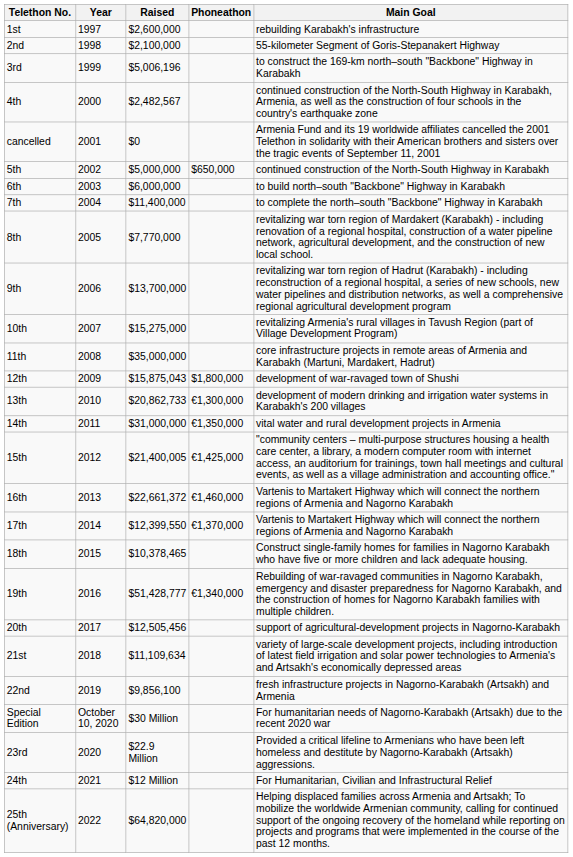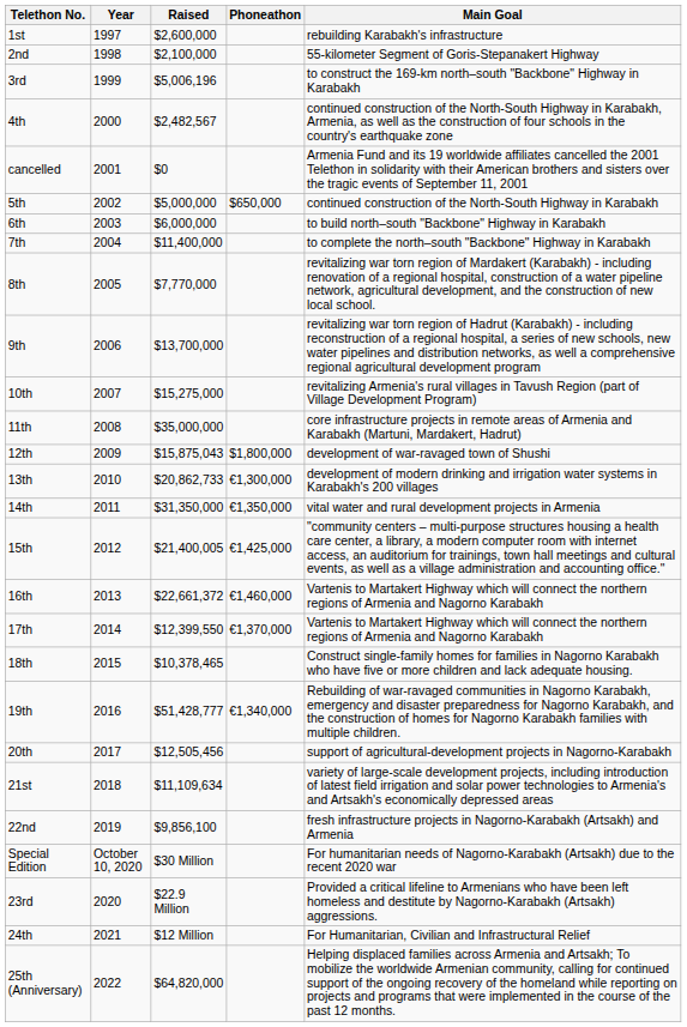 <table class="wikitable">
 <tr>
 <th>Telethon No.</th>
 <th>Year</th>
 <th>Raised</th>
 <th>Phoneathon</th>
 <th>Main Goal</th>
 </tr>
 <tr>
 <td>1st</td>
 <td>1997</td>
 <td>$2,600,000 </td>
 <td></td>
 <td>rebuilding Karabakh's infrastructure</td>
 </tr>
 <tr>
 <td>2nd</td>
 <td>1998</td>
 <td>$2,100,000 </td>
 <td></td>
 <td>55-kilometer Segment of Goris-Stepanakert Highway</td>
 </tr>
 <tr>
 <td>3rd</td>
 <td>1999</td>
 <td>$5,006,196</td>
 <td></td>
 <td>to construct the 169-km north–south "Backbone" Highway in Karabakh</td>
 </tr>
 <tr>
 <td>4th</td>
 <td>2000</td>
 <td>$2,482,567</td>
 <td></td>
 <td>continued construction of the North-South Highway in Karabakh, Armenia, as well as the construction of four schools in the country's earthquake zone</td>
 </tr>
 <tr>
 <td>cancelled</td>
 <td>2001</td>
 <td>$0 </td>
 <td></td>
 <td>Armenia Fund and its 19 worldwide affiliates cancelled the 2001 Telethon in solidarity with their American brothers and sisters over the tragic events of September 11, 2001</td>
 </tr>
 <tr>
 <td>5th</td>
 <td>2002</td>
 <td>$5,000,000</td>
 <td>$650,000</td>
 <td>continued construction of the North-South Highway in Karabakh</td>
 </tr>
 <tr>
 <td>6th</td>
 <td>2003</td>
 <td>$6,000,000</td>
 <td></td>
 <td>to build north–south "Backbone" Highway in Karabakh</td>
 </tr>
 <tr>
 <td>7th</td>
 <td>2004</td>
 <td>$11,400,000</td>
 <td></td>
 <td>to complete the north–south "Backbone" Highway in Karabakh</td>
 </tr>
 <tr>
 <td>8th</td>
 <td>2005</td>
 <td>$7,770,000</td>
 <td></td>
 <td>revitalizing war torn region of Mardakert (Karabakh) - including renovation of a regional hospital, construction of a water pipeline network, agricultural development, and the construction of new local school.</td>
 </tr>
 <tr>
 <td>9th</td>
 <td>2006</td>
 <td>$13,700,000</td>
 <td></td>
 <td>revitalizing war torn region of Hadrut (Karabakh) - including reconstruction of a regional hospital, a series of new schools, new water pipelines and distribution networks, as well a comprehensive regional agricultural development program</td>
 </tr>
 <tr>
 <td>10th</td>
 <td>2007</td>
 <td>$15,275,000</td>
 <td></td>
 <td>revitalizing Armenia's rural villages in Tavush Region (part of Village Development Program)</td>
 </tr>
 <tr>
 <td>11th</td>
 <td>2008</td>
 <td>$35,000,000</td>
 <td></td>
 <td>core infrastructure projects in remote areas of Armenia and Karabakh (Martuni, Mardakert, Hadrut)</td>
 </tr>
 <tr>
 <td>12th</td>
 <td>2009</td>
 <td>$15,875,043</td>
 <td>$1,800,000</td>
 <td>development of war-ravaged town of Shushi</td>
 </tr>
 <tr>
 <td>13th</td>
 <td>2010</td>
 <td>$20,862,733</td>
 <td>€1,300,000</td>
 <td>development of modern drinking and irrigation water systems in Karabakh's 200 villages</td>
 </tr>
 <tr>
 <td>14th</td>
 <td>2011</td>
-<td>$31,000,000</td>
+<td>$31,350,000</td>
 <td>€1,350,000</td>
 <td>vital water and rural development projects in Armenia</td>
 </tr>
 <tr>
 <td>15th</td>
 <td>2012</td>
 <td>$21,400,005</td>
 <td>€1,425,000</td>
 <td>"community centers – multi-purpose structures housing a health care center, a library, a modern computer room with internet access, an auditorium for trainings, town hall meetings and cultural events, as well as a village administration and accounting office."</td>
 </tr>
 <tr>
 <td>16th</td>
 <td>2013</td>
 <td>$22,661,372</td>
 <td>€1,460,000</td>
 <td>Vartenis to Martakert Highway which will connect the northern regions of Armenia and Nagorno Karabakh</td>
 </tr>
 <tr>
 <td>17th</td>
 <td>2014</td>
 <td>$12,399,550</td>
 <td>€1,370,000</td>
 <td>Vartenis to Martakert Highway which will connect the northern regions of Armenia and Nagorno Karabakh</td>
 </tr>
 <tr>
 <td>18th</td>
 <td>2015</td>
 <td>$10,378,465</td>
 <td></td>
 <td>Construct single-family homes for families in Nagorno Karabakh who have five or more children and lack adequate housing.</td>
 </tr>
 <tr>
 <td>19th</td>
 <td>2016</td>
 <td>$51,428,777</td>
 <td>€1,340,000</td>
 <td>Rebuilding of war-ravaged communities in Nagorno Karabakh, emergency and disaster preparedness for Nagorno Karabakh, and the construction of homes for Nagorno Karabakh families with multiple children.</td>
 </tr>
 <tr>
 <td>20th</td>
 <td>2017</td>
 <td>$12,505,456</td>
 <td></td>
 <td>support of agricultural-development projects in Nagorno-Karabakh</td>
 </tr>
 <tr>
 <td>21st</td>
 <td>2018</td>
 <td>$11,109,634</td>
 <td></td>
 <td>variety of large-scale development projects, including introduction of latest field irrigation and solar power technologies to Armenia's and Artsakh's economically depressed areas</td>
 </tr>
 <tr>
 <td>22nd</td>
 <td>2019</td>
 <td>$9,856,100</td>
 <td></td>
 <td>fresh infrastructure projects in Nagorno-Karabakh (Artsakh) and Armenia</td>
 </tr>
 <tr>
 <td>Special Edition</td>
 <td>October 10, 2020</td>
 <td>$30 Million</td>
 <td></td>
 <td>For humanitarian needs of Nagorno-Karabakh (Artsakh) due to the recent 2020 war</td>
 </tr>
 <tr>
 <td>23rd</td>
 <td>2020</td>
 <td>$22.9 Million</td>
 <td></td>
 <td>Provided a critical lifeline to Armenians who have been left homeless and destitute by Nagorno-Karabakh (Artsakh) aggressions.</td>
 </tr>
 <tr>
 <td>24th</td>
 <td>2021</td>
 <td>$12 Million</td>
 <td></td>
 <td>For Humanitarian, Civilian and Infrastructural Relief</td>
 </tr>
 <tr>
 <td>25th (Anniversary)</td>
 <td>2022</td>
 <td>$64,820,000</td>
 <td></td>
 <td>Helping displaced families across Armenia and Artsakh; To mobilize the worldwide Armenian community, calling for continued support of the ongoing recovery of the homeland while reporting on projects and programs that were implemented in the course of the past 12 months.</td>
 </tr>
 </table>
